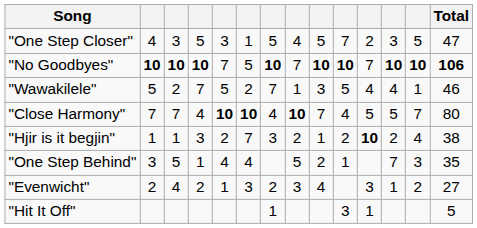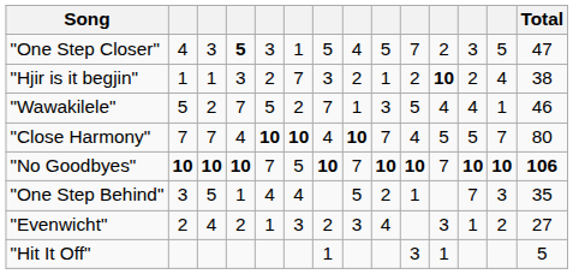 <table class="wikitable plainrowheaders" style="margin: 1em auto 1em auto; text-align:center;">
 <tr>
 <th>Song</th>
 <th></th>
 <th></th>
 <th></th>
 <th></th>
 <th></th>
 <th></th>
 <th></th>
 <th></th>
 <th></th>
 <th></th>
 <th></th>
 <th></th>
 <th>Total</th>
 </tr>
 <tr --->
 <td align="left">"One Step Closer"</td>
 <td>4</td>
 <td>3</td>
-<td>5</td>
+<td><strong>5</strong></td>
 <td>3</td>
 <td>1</td>
 <td>5</td>
 <td>4</td>
 <td>5</td>
 <td>7</td>
 <td>2</td>
 <td>3</td>
 <td>5</td>
 <td>47</td>
 </tr>
 <tr --->
-<td align="left">"No Goodbyes"</td>
+<td align="left">"Hjir is it begjin"</td>
+<td>1</td>
+<td>1</td>
+<td>3</td>
+<td>2</td>
+<td>7</td>
+<td>3</td>
+<td>2</td>
+<td>1</td>
+<td>2</td>
 <td><strong>10</strong></td>
-<td><strong>10</strong></td>
-<td><strong>10</strong></td>
-<td>7</td>
-<td>5</td>
-<td><strong>10</strong></td>
-<td>7</td>
-<td><strong>10</strong></td>
-<td><strong>10</strong></td>
-<td>7</td>
-<td><strong>10</strong></td>
-<td><strong>10</strong></td>
-<td><strong>106</strong></td>
+<td>2</td>
+<td>4</td>
+<td>38</td>
 </tr>
 <tr --->
 <td align="left">"Wawakilele"</td>
 <td>5</td>
 <td>2</td>
 <td>7</td>
 <td>5</td>
 <td>2</td>
 <td>7</td>
 <td>1</td>
 <td>3</td>
 <td>5</td>
 <td>4</td>
 <td>4</td>
 <td>1</td>
 <td>46</td>
 </tr>
 <tr --->
 <td align="left">"Close Harmony"</td>
 <td>7</td>
 <td>7</td>
 <td>4</td>
 <td><strong>10</strong></td>
 <td><strong>10</strong></td>
 <td>4</td>
 <td><strong>10</strong></td>
 <td>7</td>
 <td>4</td>
 <td>5</td>
 <td>5</td>
 <td>7</td>
 <td>80</td>
 </tr>
 <tr --->
-<td align="left">"Hjir is it begjin"</td>
-<td>1</td>
-<td>1</td>
-<td>3</td>
-<td>2</td>
+<td align="left">"No Goodbyes"</td>
+<td><strong>10</strong></td>
+<td><strong>10</strong></td>
+<td><strong>10</strong></td>
 <td>7</td>
-<td>3</td>
-<td>2</td>
-<td>1</td>
-<td>2</td>
+<td>5</td>
 <td><strong>10</strong></td>
-<td>2</td>
-<td>4</td>
-<td>38</td>
+<td>7</td>
+<td><strong>10</strong></td>
+<td><strong>10</strong></td>
+<td>7</td>
+<td><strong>10</strong></td>
+<td><strong>10</strong></td>
+<td><strong>106</strong></td>
 </tr>
 <tr --->
 <td align="left">"One Step Behind"</td>
 <td>3</td>
 <td>5</td>
 <td>1</td>
 <td>4</td>
 <td>4</td>
 <td></td>
 <td>5</td>
 <td>2</td>
 <td>1</td>
 <td></td>
 <td>7</td>
 <td>3</td>
 <td>35</td>
 </tr>
 <tr --->
 <td align="left">"Evenwicht"</td>
 <td>2</td>
 <td>4</td>
 <td>2</td>
 <td>1</td>
 <td>3</td>
 <td>2</td>
 <td>3</td>
 <td>4</td>
 <td></td>
 <td>3</td>
 <td>1</td>
 <td>2</td>
 <td>27</td>
 </tr>
 <tr --->
 <td align="left">"Hit It Off"</td>
 <td></td>
 <td></td>
 <td></td>
 <td></td>
 <td></td>
 <td>1</td>
 <td></td>
 <td></td>
 <td>3</td>
 <td>1</td>
 <td></td>
 <td></td>
 <td>5</td>
 </tr>
 </table>
